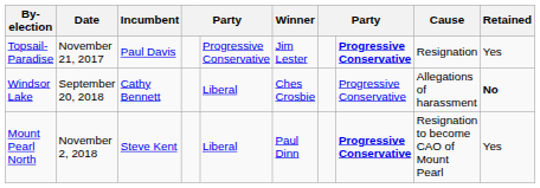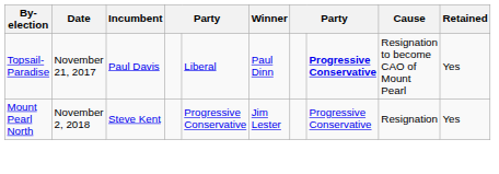 <table class=wikitable style="width:100%">
 <tr>
 <th>By-election</th>
 <th>Date</th>
 <th>Incumbent</th>
 <th colspan=2>Party</th>
 <th>Winner</th>
 <th colspan=2>Party</th>
 <th>Cause</th>
 <th>Retained</th>
 </tr>
 <tr>
 <td><a href='#'>Topsail-Paradise</a></td>
 <td>November 21, 2017</td>
 <td><a href='#'>Paul Davis</a></td>
 <td>    </td>
-<td><a href='#'>Progressive Conservative</a></td>
-<td><a href='#'>Jim Lester</a></td>
-<td>    </td>
-<td><strong><a href='#'>Progressive Conservative</a></strong></td>
-<td>Resignation</td>
-<td>Yes</td>
-</tr>
-<tr>
-<td><a href='#'>Windsor Lake</a></td>
-<td>September 20, 2018</td>
-<td><a href='#'>Cathy Bennett</a></td>
-<td>    </td>
-<td><a href='#'>Liberal</a></td>
-<td><a href='#'>Ches Crosbie</a></td>
-<td>    </td>
-<td><a href='#'>Progressive Conservative</a></td>
-<td>Allegations of harassment</td>
-<td><strong>No</strong></td>
-</tr>
-<tr>
-<td><a href='#'>Mount Pearl North</a></td>
-<td>November 2, 2018</td>
-<td><a href='#'>Steve Kent</a></td>
-<td>    </td>
 <td><a href='#'>Liberal</a></td>
 <td><a href='#'>Paul Dinn</a></td>
 <td>    </td>
 <td><strong><a href='#'>Progressive Conservative</a></strong></td>
 <td>Resignation to become CAO of Mount Pearl</td>
 <td>Yes</td>
 </tr>
+<tr>
+<td><a href='#'>Mount Pearl North</a></td>
+<td>November 2, 2018</td>
+<td><a href='#'>Steve Kent</a></td>
+<td>    </td>
+<td><a href='#'>Progressive Conservative</a></td>
+<td><a href='#'>Jim Lester</a></td>
+<td>    </td>
+<td><a href='#'>Progressive Conservative</a></td>
+<td>Resignation</td>
+<td>Yes</td>
+</tr>
 </table>
